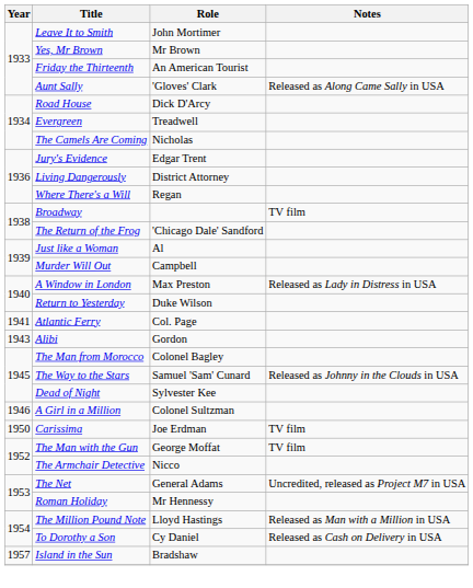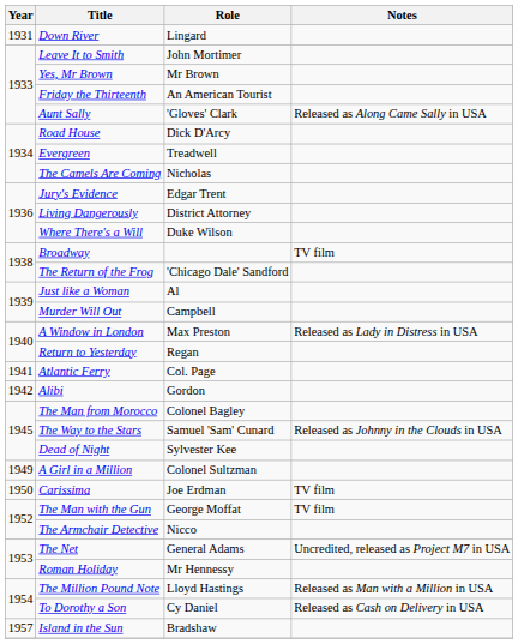 <table class="wikitable sortable">
 <tr>
 <th>Year</th>
 <th>Title</th>
 <th>Role</th>
 <th>Notes</th>
+</tr>
+<tr>
+<td>1931</td>
+<td><em><a href='#'>Down River</a></em></td>
+<td>Lingard</td>
+<td></td>
 </tr>
 <tr>
 <td rowspan="4">1933</td>
 <td><em><a href='#'>Leave It to Smith</a></em></td>
 <td>John Mortimer</td>
 <td></td>
 </tr>
 <tr>
 <td><em><a href='#'>Yes, Mr Brown</a></em></td>
 <td>Mr Brown</td>
 <td></td>
 </tr>
 <tr>
 <td><em><a href='#'>Friday the Thirteenth</a></em></td>
 <td>An American Tourist</td>
 <td></td>
 </tr>
 <tr>
 <td><em><a href='#'>Aunt Sally</a></em></td>
 <td>'Gloves' Clark</td>
 <td>Released as <em>Along Came Sally</em> in USA</td>
 </tr>
 <tr>
 <td rowspan="3">1934</td>
 <td><em><a href='#'>Road House</a></em></td>
 <td>Dick D'Arcy</td>
 <td></td>
 </tr>
 <tr>
 <td><em><a href='#'>Evergreen</a></em></td>
 <td>Treadwell</td>
 <td></td>
 </tr>
 <tr>
 <td><em><a href='#'>The Camels Are Coming</a></em></td>
 <td>Nicholas</td>
 <td></td>
 </tr>
 <tr>
 <td rowspan="3">1936</td>
 <td><em><a href='#'>Jury's Evidence</a></em></td>
 <td>Edgar Trent</td>
 <td></td>
 </tr>
 <tr>
 <td><em><a href='#'>Living Dangerously</a></em></td>
 <td>District Attorney</td>
 <td></td>
 </tr>
 <tr>
 <td><em><a href='#'>Where There's a Will</a></em></td>
-<td>Regan</td>
+<td>Duke Wilson</td>
 <td></td>
 </tr>
 <tr>
 <td rowspan="2">1938</td>
 <td><em><a href='#'>Broadway</a></em></td>
 <td></td>
 <td>TV film</td>
 </tr>
 <tr>
 <td><em><a href='#'>The Return of the Frog</a></em></td>
 <td>'Chicago Dale' Sandford</td>
 <td></td>
 </tr>
 <tr>
 <td rowspan="2">1939</td>
 <td><em><a href='#'>Just like a Woman</a></em></td>
 <td>Al</td>
 <td></td>
 </tr>
 <tr>
 <td><em><a href='#'>Murder Will Out</a></em></td>
 <td>Campbell</td>
 <td></td>
 </tr>
 <tr>
 <td rowspan="2">1940</td>
 <td><em><a href='#'>A Window in London</a></em></td>
 <td>Max Preston</td>
 <td>Released as <em>Lady in Distress</em> in USA</td>
 </tr>
 <tr>
 <td><em><a href='#'>Return to Yesterday</a></em></td>
-<td>Duke Wilson</td>
+<td>Regan</td>
 <td></td>
 </tr>
 <tr>
 <td>1941</td>
 <td><em><a href='#'>Atlantic Ferry</a></em></td>
 <td>Col. Page</td>
 <td></td>
 </tr>
 <tr>
-<td>1943</td>
+<td>1942</td>
 <td><em><a href='#'>Alibi</a></em></td>
 <td>Gordon</td>
 <td></td>
 </tr>
 <tr>
 <td rowspan="3">1945</td>
 <td><em><a href='#'>The Man from Morocco</a></em></td>
 <td>Colonel Bagley</td>
 <td></td>
 </tr>
 <tr>
 <td><em><a href='#'>The Way to the Stars</a></em></td>
 <td>Samuel 'Sam' Cunard</td>
 <td>Released as <em>Johnny in the Clouds</em> in USA</td>
 </tr>
 <tr>
 <td><em><a href='#'>Dead of Night</a></em></td>
 <td>Sylvester Kee</td>
 <td></td>
 </tr>
 <tr>
-<td>1946</td>
+<td>1949</td>
 <td><em><a href='#'>A Girl in a Million</a></em></td>
 <td>Colonel Sultzman</td>
 <td></td>
 </tr>
 <tr>
 <td>1950</td>
 <td><em><a href='#'>Carissima</a></em></td>
 <td>Joe Erdman</td>
 <td>TV film</td>
 </tr>
 <tr>
 <td rowspan="2">1952</td>
 <td><em><a href='#'>The Man with the Gun</a></em></td>
 <td>George Moffat</td>
 <td>TV film</td>
 </tr>
 <tr>
 <td><em><a href='#'>The Armchair Detective</a></em></td>
 <td>Nicco</td>
 <td></td>
 </tr>
 <tr>
 <td rowspan="2">1953</td>
 <td><em><a href='#'>The Net</a></em></td>
 <td>General Adams</td>
 <td>Uncredited, released as <em>Project M7</em> in USA</td>
 </tr>
 <tr>
 <td><em><a href='#'>Roman Holiday</a></em></td>
 <td>Mr Hennessy</td>
 <td></td>
 </tr>
 <tr>
 <td rowspan="2">1954</td>
 <td><em><a href='#'>The Million Pound Note</a></em></td>
 <td>Lloyd Hastings</td>
 <td>Released as <em>Man with a Million</em> in USA</td>
 </tr>
 <tr>
 <td><em><a href='#'>To Dorothy a Son</a></em></td>
 <td>Cy Daniel</td>
 <td>Released as <em>Cash on Delivery</em> in USA</td>
 </tr>
 <tr>
 <td>1957</td>
 <td><em><a href='#'>Island in the Sun</a></em></td>
 <td>Bradshaw</td>
 <td></td>
 </tr>
 <tr>
 </tr>
 </table>
